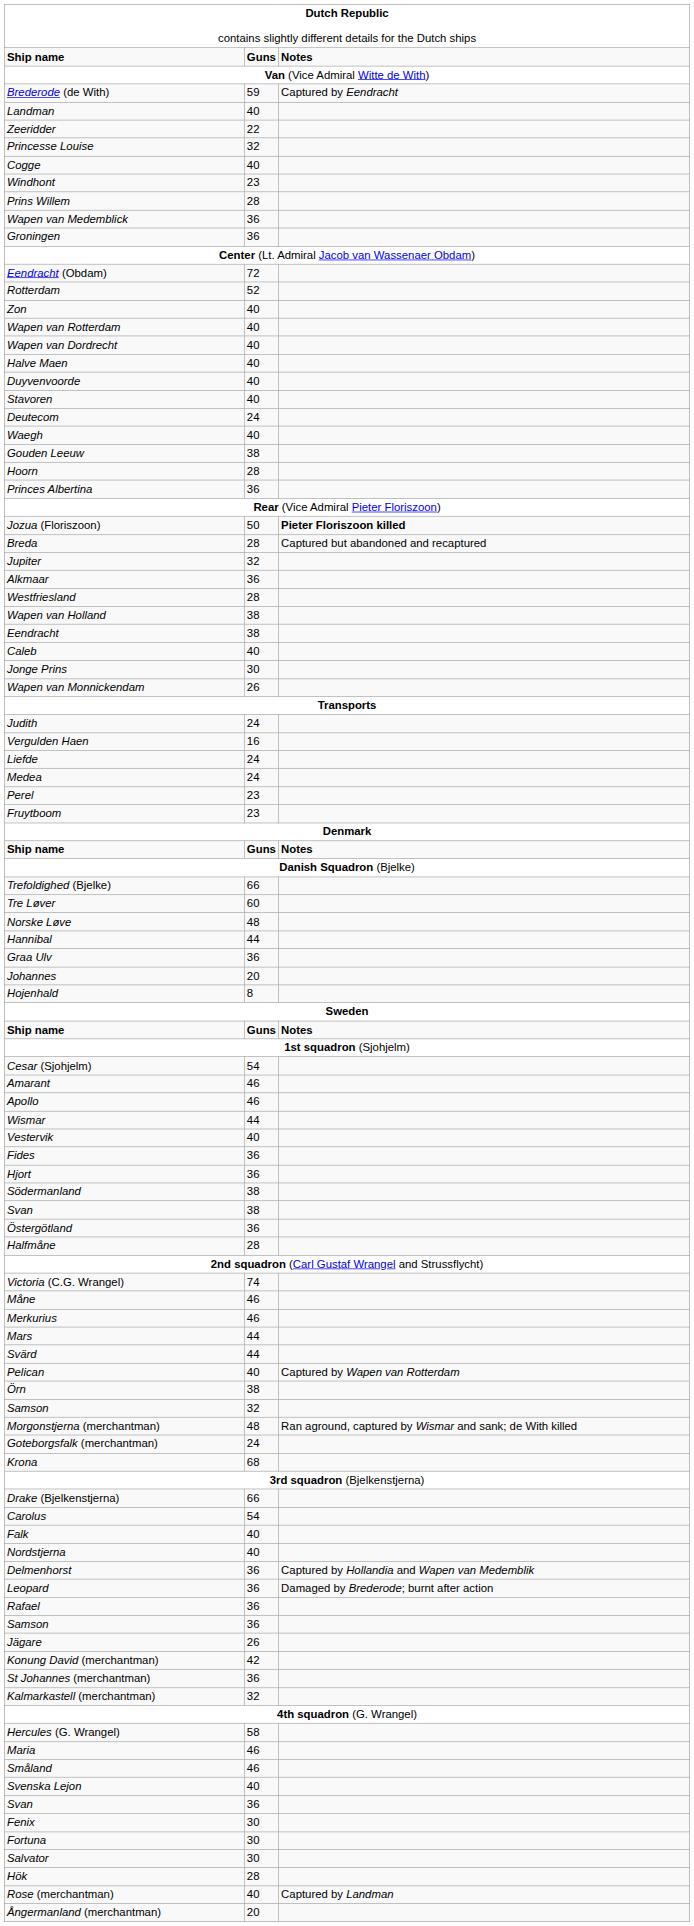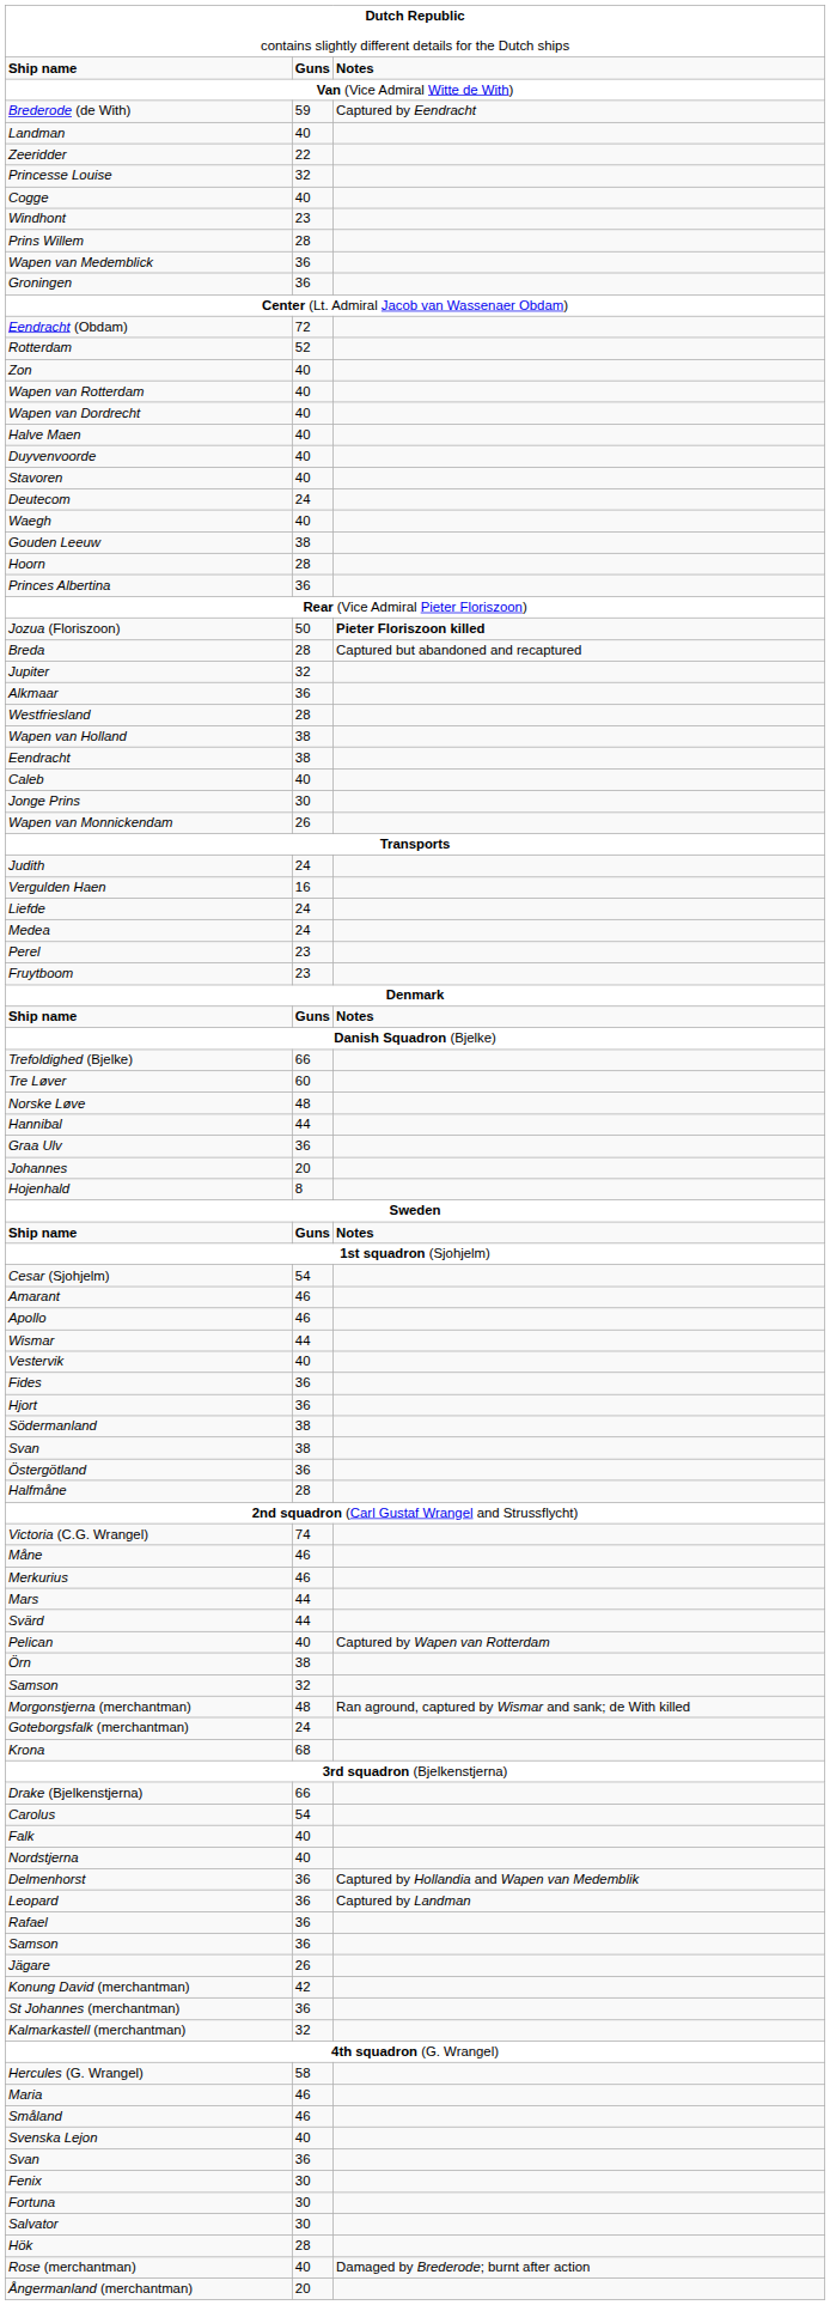 <table class="wikitable">
 <tr>
 <td colspan=3 align=center bgcolor="white"><strong>Dutch Republic</strong><br><br> contains slightly different details for the Dutch ships</td>
 </tr>
 <tr>
 <td width="35%"><strong>Ship name</strong></td>
 <td width="5%"><strong>Guns</strong></td>
 <td width="60%"><strong>Notes</strong></td>
 </tr>
 <tr>
 <td colspan=3 align=center bgcolor="white"><strong>Van</strong> (Vice Admiral <a href='#'>Witte de With</a>)</td>
 </tr>
 <tr>
 <td><em><a href='#'>Brederode</a></em> (de With)</td>
 <td>59</td>
 <td>Captured by <em>Eendracht</em></td>
 </tr>
 <tr>
 <td><em>Landman</em></td>
 <td>40</td>
 <td></td>
 </tr>
 <tr>
 <td><em>Zeeridder</em></td>
 <td>22</td>
 <td></td>
 </tr>
 <tr>
 <td><em>Princesse Louise</em></td>
 <td>32</td>
 <td></td>
 </tr>
 <tr>
 <td><em>Cogge</em></td>
 <td>40</td>
 <td></td>
 </tr>
 <tr>
 <td><em>Windhont</em></td>
 <td>23</td>
 <td></td>
 </tr>
 <tr>
 <td><em>Prins Willem</em></td>
 <td>28</td>
 <td></td>
 </tr>
 <tr>
 <td><em>Wapen van Medemblick</em></td>
 <td>36</td>
 <td></td>
 </tr>
 <tr>
 <td><em>Groningen</em></td>
 <td>36</td>
 <td></td>
 </tr>
 <tr>
 <td colspan=3 align=center bgcolor="white"><strong>Center</strong> (Lt. Admiral <a href='#'>Jacob van Wassenaer Obdam</a>)</td>
 </tr>
 <tr>
 <td><em><a href='#'>Eendracht</a></em> (Obdam)</td>
 <td>72</td>
 <td></td>
 </tr>
 <tr>
 <td><em>Rotterdam</em></td>
 <td>52</td>
 <td></td>
 </tr>
 <tr>
 <td><em>Zon</em></td>
 <td>40</td>
 <td></td>
 </tr>
 <tr>
 <td><em>Wapen van Rotterdam</em></td>
 <td>40</td>
 <td></td>
 </tr>
 <tr>
 <td><em>Wapen van Dordrecht</em></td>
 <td>40</td>
 <td></td>
 </tr>
 <tr>
 <td><em>Halve Maen</em></td>
 <td>40</td>
 <td></td>
 </tr>
 <tr>
 <td><em>Duyvenvoorde</em></td>
 <td>40</td>
 <td></td>
 </tr>
 <tr>
 <td><em>Stavoren</em></td>
 <td>40</td>
 <td></td>
 </tr>
 <tr>
 <td><em>Deutecom</em></td>
 <td>24</td>
 <td></td>
 </tr>
 <tr>
 <td><em>Waegh</em></td>
 <td>40</td>
 <td></td>
 </tr>
 <tr>
 <td><em>Gouden Leeuw</em></td>
 <td>38</td>
 <td></td>
 </tr>
 <tr>
 <td><em>Hoorn</em></td>
 <td>28</td>
 <td></td>
 </tr>
 <tr>
 <td><em>Princes Albertina</em></td>
 <td>36</td>
 <td></td>
 </tr>
 <tr>
 <td colspan=3 align=center bgcolor="white"><strong>Rear</strong> (Vice Admiral <a href='#'>Pieter Floriszoon</a>)</td>
 </tr>
 <tr>
 <td><em>Jozua</em> (Floriszoon)</td>
 <td>50</td>
 <td><strong>Pieter Floriszoon killed</strong></td>
 </tr>
 <tr>
 <td><em>Breda</em></td>
 <td>28</td>
 <td>Captured but abandoned and recaptured</td>
 </tr>
 <tr>
 <td><em>Jupiter</em></td>
 <td>32</td>
 <td></td>
 </tr>
 <tr>
 <td><em>Alkmaar</em></td>
 <td>36</td>
 <td></td>
 </tr>
 <tr>
 <td><em>Westfriesland</em></td>
 <td>28</td>
 <td></td>
 </tr>
 <tr>
 <td><em>Wapen van Holland</em></td>
 <td>38</td>
 <td></td>
 </tr>
 <tr>
 <td><em>Eendracht</em></td>
 <td>38</td>
 <td></td>
 </tr>
 <tr>
 <td><em>Caleb</em></td>
 <td>40</td>
 <td></td>
 </tr>
 <tr>
 <td><em>Jonge Prins</em></td>
 <td>30</td>
 <td></td>
 </tr>
 <tr>
 <td><em>Wapen van Monnickendam</em></td>
 <td>26</td>
 <td></td>
 </tr>
 <tr>
 <td colspan=3 align=center bgcolor="white"><strong>Transports</strong></td>
 </tr>
 <tr>
 <td><em>Judith</em></td>
 <td>24</td>
 <td></td>
 </tr>
 <tr>
 <td><em>Vergulden Haen</em></td>
 <td>16</td>
 <td></td>
 </tr>
 <tr>
 <td><em>Liefde</em></td>
 <td>24</td>
 <td></td>
 </tr>
 <tr>
 <td><em>Medea</em></td>
 <td>24</td>
 <td></td>
 </tr>
 <tr>
 <td><em>Perel</em></td>
 <td>23</td>
 <td></td>
 </tr>
 <tr>
 <td><em>Fruytboom</em></td>
 <td>23</td>
 <td></td>
 </tr>
 <tr>
 <td colspan=3 align=center bgcolor="white"><span><strong>Denmark</strong> </span></td>
 </tr>
 <tr>
 <td><strong>Ship name</strong></td>
 <td><strong>Guns</strong></td>
 <td><strong>Notes</strong></td>
 </tr>
 <tr>
 <td colspan=3 align=center bgcolor="white"><strong>Danish Squadron</strong> (Bjelke)</td>
 </tr>
 <tr>
 <td><em>Trefoldighed</em> (Bjelke)</td>
 <td>66</td>
 <td></td>
 </tr>
 <tr>
 <td><em>Tre Løver</em></td>
 <td>60</td>
 <td></td>
 </tr>
 <tr>
 <td><em>Norske Løve</em></td>
 <td>48</td>
 <td></td>
 </tr>
 <tr>
 <td><em>Hannibal</em></td>
 <td>44</td>
 <td></td>
 </tr>
 <tr>
 <td><em>Graa Ulv</em></td>
 <td>36</td>
 <td></td>
 </tr>
 <tr>
 <td><em>Johannes</em></td>
 <td>20</td>
 <td></td>
 </tr>
 <tr>
 <td><em>Hojenhald</em></td>
 <td>8</td>
 <td></td>
 </tr>
 <tr>
 <td colspan=3 align=center bgcolor="white"><span><strong>Sweden</strong> </span></td>
 </tr>
 <tr>
 <td><strong>Ship name</strong></td>
 <td><strong>Guns</strong></td>
 <td><strong>Notes</strong></td>
 </tr>
 <tr>
 <td colspan=3 align=center bgcolor="white"><strong>1st squadron</strong> (Sjohjelm)</td>
 </tr>
 <tr>
 <td><em>Cesar</em> (Sjohjelm)</td>
 <td>54</td>
 <td></td>
 </tr>
 <tr>
 <td><em>Amarant</em></td>
 <td>46</td>
 <td></td>
 </tr>
 <tr>
 <td><em>Apollo</em></td>
 <td>46</td>
 <td></td>
 </tr>
 <tr>
 <td><em>Wismar</em></td>
 <td>44</td>
 <td></td>
 </tr>
 <tr>
 <td><em>Vestervik</em></td>
 <td>40</td>
 <td></td>
 </tr>
 <tr>
 <td><em>Fides</em></td>
 <td>36</td>
 <td></td>
 </tr>
 <tr>
 <td><em>Hjort</em></td>
 <td>36</td>
 <td></td>
 </tr>
 <tr>
 <td><em>Södermanland</em></td>
 <td>38</td>
 <td></td>
 </tr>
 <tr>
 <td><em>Svan</em></td>
 <td>38</td>
 <td></td>
 </tr>
 <tr>
 <td><em>Östergötland</em></td>
 <td>36</td>
 <td></td>
 </tr>
 <tr>
 <td><em>Halfmåne</em></td>
 <td>28</td>
 <td></td>
 </tr>
 <tr>
 <td colspan=3 align=center bgcolor="white"><strong>2nd squadron</strong> (<a href='#'>Carl Gustaf Wrangel</a> and Strussflycht)</td>
 </tr>
 <tr>
 <td><em>Victoria</em> (C.G. Wrangel)</td>
 <td>74</td>
 <td></td>
 </tr>
 <tr>
 <td><em>Måne</em></td>
 <td>46</td>
 <td></td>
 </tr>
 <tr>
 <td><em>Merkurius</em></td>
 <td>46</td>
 <td></td>
 </tr>
 <tr>
 <td><em>Mars</em></td>
 <td>44</td>
 <td></td>
 </tr>
 <tr>
 <td><em>Svärd</em></td>
 <td>44</td>
 <td></td>
 </tr>
 <tr>
 <td><em>Pelican</em></td>
 <td>40</td>
 <td>Captured by <em>Wapen van Rotterdam</em></td>
 </tr>
 <tr>
 <td><em>Örn</em></td>
 <td>38</td>
 <td></td>
 </tr>
 <tr>
 <td><em>Samson</em></td>
 <td>32</td>
 <td></td>
 </tr>
 <tr>
 <td><em>Morgonstjerna</em> (merchantman)</td>
 <td>48</td>
 <td>Ran aground, captured by <em>Wismar</em> and sank;  de With killed</td>
 </tr>
 <tr>
 <td><em>Goteborgsfalk</em> (merchantman)</td>
 <td>24</td>
 <td></td>
 </tr>
 <tr>
 <td><em>Krona</em></td>
 <td>68</td>
 <td></td>
 </tr>
 <tr>
 <td colspan=3 align=center bgcolor="white"><strong>3rd squadron</strong> (Bjelkenstjerna)</td>
 </tr>
 <tr>
 <td><em>Drake</em> (Bjelkenstjerna)</td>
 <td>66</td>
 <td></td>
 </tr>
 <tr>
 <td><em>Carolus</em></td>
 <td>54</td>
 <td></td>
 </tr>
 <tr>
 <td><em>Falk</em></td>
 <td>40</td>
 <td></td>
 </tr>
 <tr>
 <td><em>Nordstjerna</em></td>
 <td>40</td>
 <td></td>
 </tr>
 <tr>
 <td><em>Delmenhorst</em></td>
 <td>36</td>
 <td>Captured by <em>Hollandia</em> and <em>Wapen van Medemblik</em></td>
 </tr>
 <tr>
 <td><em>Leopard</em></td>
 <td>36</td>
-<td>Damaged by <em>Brederode</em>; burnt after action</td>
+<td>Captured by <em>Landman</em></td>
 </tr>
 <tr>
 <td><em>Rafael</em></td>
 <td>36</td>
 <td></td>
 </tr>
 <tr>
 <td><em>Samson</em></td>
 <td>36</td>
 <td></td>
 </tr>
 <tr>
 <td><em>Jägare</em></td>
 <td>26</td>
 <td></td>
 </tr>
 <tr>
 <td><em>Konung David</em> (merchantman)</td>
 <td>42</td>
 <td></td>
 </tr>
 <tr>
 <td><em>St Johannes</em> (merchantman)</td>
 <td>36</td>
 <td></td>
 </tr>
 <tr>
 <td><em>Kalmarkastell</em> (merchantman)</td>
 <td>32</td>
 <td></td>
 </tr>
 <tr>
 <td colspan=3 align=center bgcolor="white"><strong>4th squadron</strong> (G. Wrangel)</td>
 </tr>
 <tr>
 <td><em>Hercules</em> (G. Wrangel)</td>
 <td>58</td>
 <td></td>
 </tr>
 <tr>
 <td><em>Maria</em></td>
 <td>46</td>
 <td></td>
 </tr>
 <tr>
 <td><em>Småland</em></td>
 <td>46</td>
 <td></td>
 </tr>
 <tr>
 <td><em>Svenska Lejon</em></td>
 <td>40</td>
 <td></td>
 </tr>
 <tr>
 <td><em>Svan</em></td>
 <td>36</td>
 <td></td>
 </tr>
 <tr>
 <td><em>Fenix</em></td>
 <td>30</td>
 <td></td>
 </tr>
 <tr>
 <td><em>Fortuna</em></td>
 <td>30</td>
 <td></td>
 </tr>
 <tr>
 <td><em>Salvator</em></td>
 <td>30</td>
 <td></td>
 </tr>
 <tr>
 <td><em>Hök</em></td>
 <td>28</td>
 <td></td>
 </tr>
 <tr>
 <td><em>Rose</em> (merchantman)</td>
 <td>40</td>
-<td>Captured by <em>Landman</em></td>
+<td>Damaged by <em>Brederode</em>; burnt after action</td>
 </tr>
 <tr>
 <td><em>Ångermanland</em> (merchantman)</td>
 <td>20</td>
 <td></td>
 </tr>
 </table>
